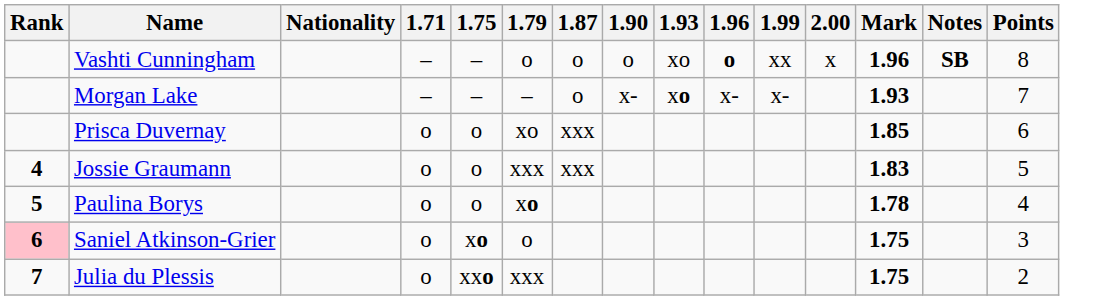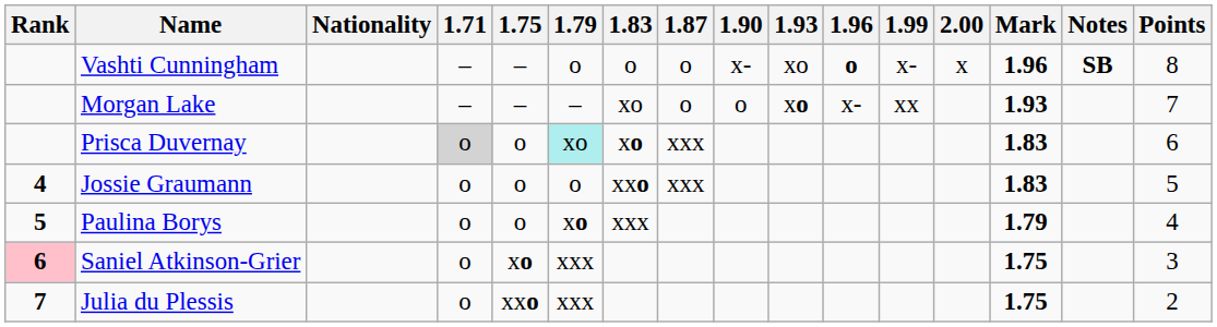 <table class="wikitable sortable" style="text-align:center">
 <tr>
 <th>Rank</th>
 <th>Name</th>
 <th>Nationality</th>
 <th>1.71</th>
 <th>1.75</th>
 <th>1.79</th>
+<th>1.83</th>
 <th>1.87</th>
 <th>1.90</th>
 <th>1.93</th>
 <th>1.96</th>
 <th>1.99</th>
 <th>2.00</th>
 <th>Mark</th>
 <th>Notes</th>
 <th>Points</th>
 </tr>
 <tr>
 <td></td>
 <td align=left><a href='#'>Vashti Cunningham</a></td>
 <td align=left></td>
 <td>–</td>
 <td>–</td>
 <td>o</td>
 <td>o</td>
 <td>o</td>
+<td>x-</td>
 <td>xo</td>
 <td><strong>o </strong></td>
-<td>xx</td>
+<td>x-</td>
 <td>x</td>
 <td><strong>1.96</strong></td>
 <td><strong>SB </strong></td>
 <td>8</td>
 </tr>
 <tr>
 <td></td>
 <td align=left><a href='#'>Morgan Lake</a></td>
 <td align=left></td>
 <td>–</td>
 <td>–</td>
 <td>–</td>
+<td>xo</td>
 <td>o</td>
-<td>x-</td>
+<td>o</td>
 <td>x<strong>o</strong></td>
 <td>x-</td>
-<td>x-</td>
+<td>xx</td>
 <td></td>
 <td><strong>1.93</strong></td>
 <td></td>
 <td>7</td>
 </tr>
 <tr>
 <td></td>
 <td align=left><a href='#'>Prisca Duvernay</a></td>
 <td align=left></td>
+<td style="background: lightgrey;">o</td>
 <td>o</td>
-<td>o</td>
-<td>xo</td>
+<td style="background: paleturquoise;">xo</td>
+<td>x<strong>o</strong></td>
 <td>xxx</td>
 <td></td>
 <td></td>
 <td></td>
 <td></td>
 <td></td>
-<td><strong>1.85</strong></td>
+<td><strong>1.83</strong></td>
 <td></td>
 <td>6</td>
 </tr>
 <tr>
 <td><strong>4</strong></td>
 <td align=left><a href='#'>Jossie Graumann</a></td>
 <td align=left></td>
 <td>o</td>
 <td>o</td>
-<td>xxx</td>
+<td>o</td>
+<td>xx<strong>o </strong></td>
 <td>xxx</td>
 <td></td>
 <td></td>
 <td></td>
 <td></td>
 <td></td>
 <td><strong>1.83</strong></td>
 <td></td>
 <td>5</td>
 </tr>
 <tr>
 <td><strong>5</strong></td>
 <td align=left><a href='#'>Paulina Borys</a></td>
 <td align=left></td>
 <td>o</td>
 <td>o</td>
 <td>x<strong>o</strong></td>
+<td>xxx</td>
 <td></td>
 <td></td>
 <td></td>
 <td></td>
 <td></td>
 <td></td>
-<td><strong>1.78</strong></td>
+<td><strong>1.79</strong></td>
 <td></td>
 <td>4</td>
 </tr>
 <tr>
 <td style="background: pink;"><strong>6</strong></td>
 <td align=left><a href='#'>Saniel Atkinson-Grier</a></td>
 <td align=left></td>
 <td>o</td>
 <td>x<strong>o</strong></td>
-<td>o</td>
+<td>xxx</td>
+<td></td>
 <td></td>
 <td></td>
 <td></td>
 <td></td>
 <td></td>
 <td></td>
 <td><strong>1.75</strong></td>
 <td></td>
 <td>3</td>
 </tr>
 <tr>
 <td><strong>7</strong></td>
 <td align=left><a href='#'>Julia du Plessis</a></td>
 <td align=left></td>
 <td>o</td>
 <td>xx<strong>o</strong></td>
 <td>xxx</td>
 <td></td>
 <td></td>
 <td></td>
 <td></td>
 <td></td>
 <td></td>
+<td></td>
 <td><strong>1.75</strong></td>
 <td></td>
 <td>2</td>
 </tr>
 </table>
